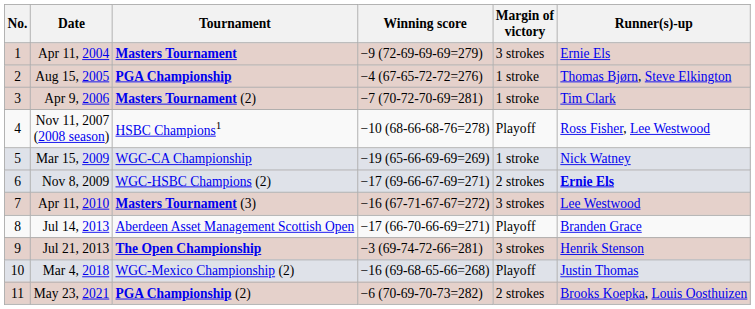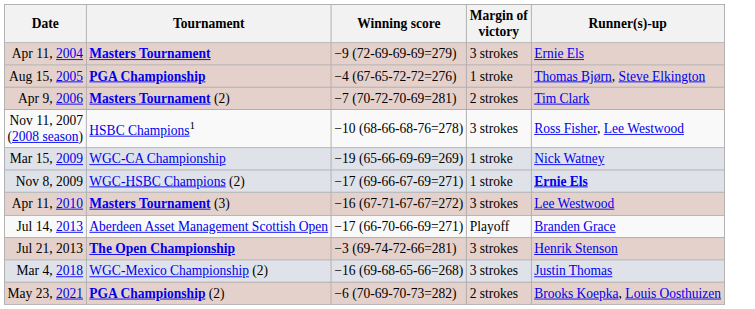 <table class="wikitable" style="font-size:95%;">
 <tr>
-<th>No.</th>
 <th>Date</th>
 <th>Tournament</th>
 <th>Winning score</th>
 <th>Margin of<br>victory</th>
 <th>Runner(s)-up</th>
 </tr>
 <tr style="background:#e5d1cb;">
-<td align=center>1</td>
 <td align=right>Apr 11, <a href='#'>2004</a></td>
 <td><strong><a href='#'>Masters Tournament</a></strong></td>
 <td>−9 (72-69-69-69=279)</td>
 <td>3 strokes</td>
 <td> <a href='#'>Ernie Els</a></td>
 </tr>
 <tr style="background:#e5d1cb;">
-<td align=center>2</td>
 <td align=right>Aug 15, <a href='#'>2005</a></td>
 <td><strong><a href='#'>PGA Championship</a></strong></td>
 <td>−4 (67-65-72-72=276)</td>
 <td>1 stroke</td>
 <td> <a href='#'>Thomas Bjørn</a>,  <a href='#'>Steve Elkington</a></td>
 </tr>
 <tr style="background:#e5d1cb;">
-<td align=center>3</td>
 <td align=right>Apr 9, <a href='#'>2006</a></td>
 <td><strong><a href='#'>Masters Tournament</a></strong> (2)</td>
 <td>−7 (70-72-70-69=281)</td>
-<td>1 stroke</td>
+<td>2 strokes</td>
 <td> <a href='#'>Tim Clark</a></td>
 </tr>
 <tr>
-<td align=center>4</td>
 <td align=right>Nov 11, 2007<br>(<a href='#'>2008 season</a>)</td>
 <td><a href='#'>HSBC Champions</a><sup>1</sup></td>
 <td>−10 (68-66-68-76=278)</td>
-<td>Playoff</td>
+<td>3 strokes</td>
 <td> <a href='#'>Ross Fisher</a>,  <a href='#'>Lee Westwood</a></td>
 </tr>
 <tr style="background:#dfe2e9;">
-<td align=center>5</td>
 <td align=right>Mar 15, <a href='#'>2009</a></td>
 <td><a href='#'>WGC-CA Championship</a></td>
 <td>−19 (65-66-69-69=269)</td>
 <td>1 stroke</td>
 <td> <a href='#'>Nick Watney</a></td>
 </tr>
 <tr style="background:#dfe2e9;">
-<td align=center>6</td>
 <td align=right>Nov 8, 2009</td>
 <td><a href='#'>WGC-HSBC Champions</a><small></small> (2)</td>
 <td>−17 (69-66-67-69=271)</td>
-<td>2 strokes</td>
+<td>1 stroke</td>
 <td><strong> <a href='#'>Ernie Els</a></strong></td>
 </tr>
 <tr style="background:#e5d1cb;">
-<td align=center>7</td>
 <td align=right>Apr 11, <a href='#'>2010</a></td>
 <td><strong><a href='#'>Masters Tournament</a></strong> (3)</td>
 <td>−16 (67-71-67-67=272)</td>
 <td>3 strokes</td>
 <td> <a href='#'>Lee Westwood</a></td>
 </tr>
 <tr>
-<td align=center>8</td>
 <td align=right>Jul 14, <a href='#'>2013</a></td>
 <td><a href='#'>Aberdeen Asset Management Scottish Open</a></td>
 <td>−17 (66-70-66-69=271)</td>
 <td>Playoff</td>
 <td> <a href='#'>Branden Grace</a></td>
 </tr>
 <tr style="background:#e5d1cb;">
-<td align=center>9</td>
 <td align=right>Jul 21, 2013</td>
 <td><strong><a href='#'>The Open Championship</a></strong></td>
 <td>−3 (69-74-72-66=281)</td>
 <td>3 strokes</td>
 <td> <a href='#'>Henrik Stenson</a></td>
 </tr>
 <tr style="background:#dfe2e9;">
-<td align=center>10</td>
 <td align=right>Mar 4, <a href='#'>2018</a></td>
 <td><a href='#'>WGC-Mexico Championship</a> (2)</td>
 <td>−16 (69-68-65-66=268)</td>
-<td>Playoff</td>
+<td>3 strokes</td>
 <td> <a href='#'>Justin Thomas</a></td>
 </tr>
 <tr style="background:#e5d1cb;">
-<td align=center>11</td>
 <td align=right>May 23, <a href='#'>2021</a></td>
 <td><strong><a href='#'>PGA Championship</a></strong> (2)</td>
 <td>−6 (70-69-70-73=282)</td>
 <td>2 strokes</td>
 <td> <a href='#'>Brooks Koepka</a>,  <a href='#'>Louis Oosthuizen</a></td>
 </tr>
 </table>
